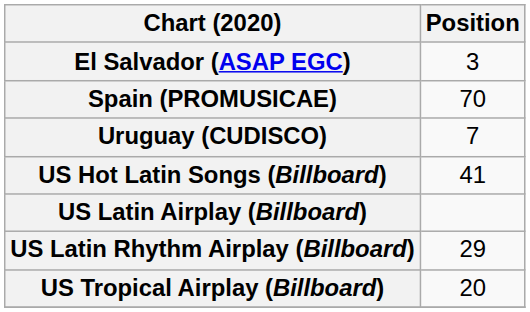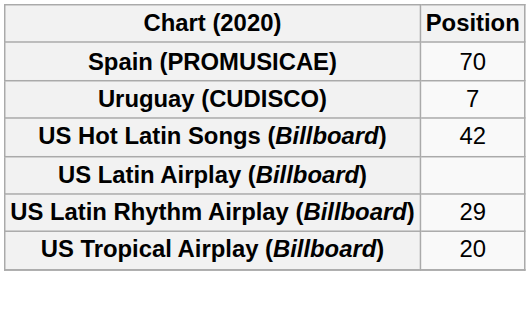 <table class="wikitable sortable plainrowheaders" style="text-align:center">
 <tr>
 <th scope="col">Chart (2020)</th>
 <th scope="col">Position</th>
-</tr>
-<tr>
-<th scope="row">El Salvador (<a href='#'>ASAP EGC</a>)</th>
-<td>3</td>
 </tr>
 <tr>
 <th scope="row">Spain (PROMUSICAE)</th>
 <td>70</td>
 </tr>
 <tr>
 <th scope="row">Uruguay (CUDISCO)</th>
 <td>7</td>
 </tr>
 <tr>
 <th scope="row">US Hot Latin Songs (<em>Billboard</em>)</th>
-<td>41</td>
+<td>42</td>
 </tr>
 <tr>
 <th scope="row">US Latin Airplay (<em>Billboard</em>)</th>
 <td></td>
 </tr>
 <tr>
 <th scope="row">US Latin Rhythm Airplay (<em>Billboard</em>)</th>
 <td>29</td>
 </tr>
 <tr>
 <th scope="row">US Tropical Airplay (<em>Billboard</em>)</th>
 <td>20</td>
 </tr>
 <tr>
 </tr>
 </table>
